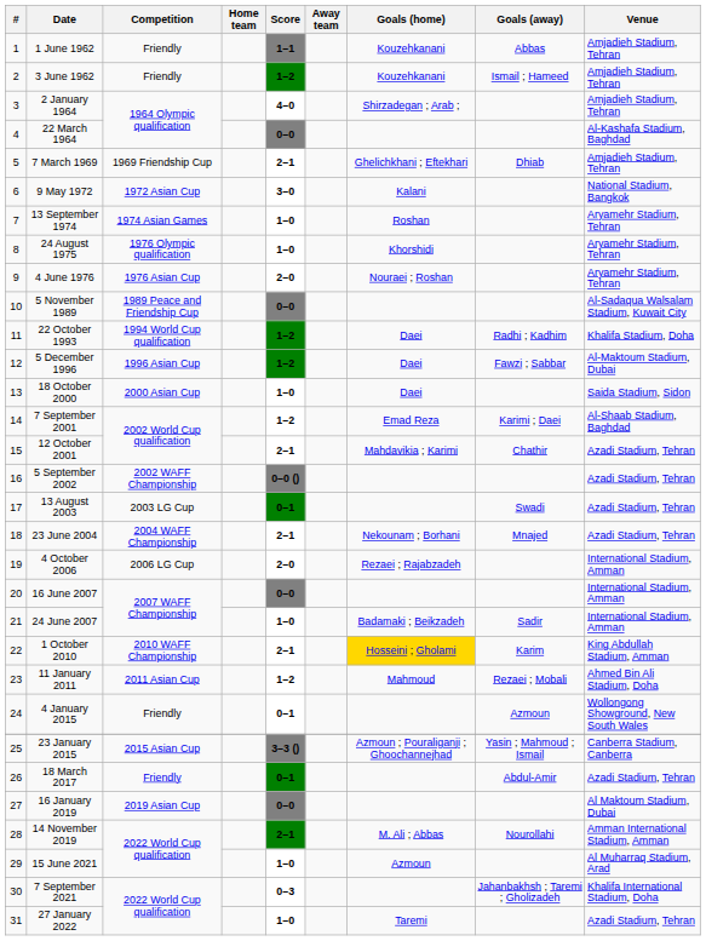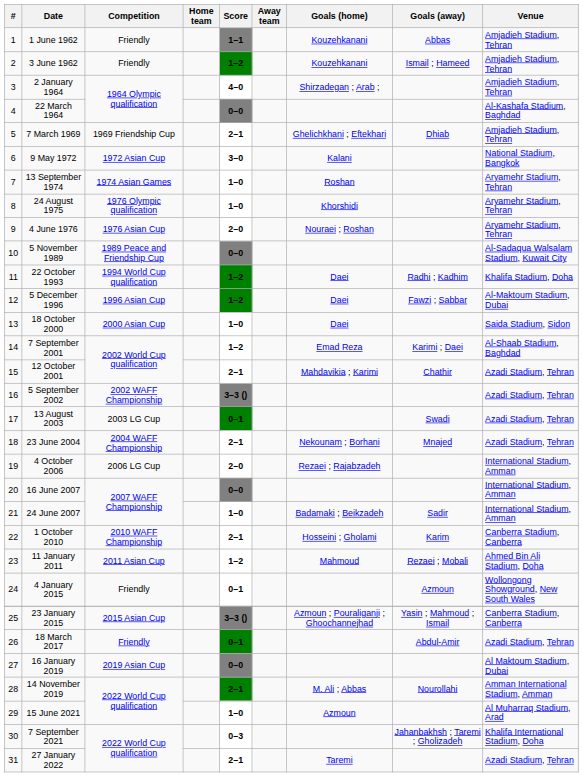 <table class="wikitable" style="width:100%; margin:0 left; font-size:85%">
 <tr>
 <th style="width:1%;">#</th>
 <th style="width:4%;">Date</th>
 <th style="width:10%;">Competition</th>
 <th style="width:2%;">Home team</th>
 <th style="width:1%;">Score</th>
 <th style="width:2%;">Away team</th>
 <th style="width:9%;">Goals (home)</th>
 <th style="width:9%;">Goals (away)</th>
 <th style="width:10%;">Venue</th>
 </tr>
 <tr style="text-align:center;">
 <td>1</td>
 <td>1 June 1962</td>
 <td>Friendly</td>
 <td align=right></td>
 <td bgcolor=grey align=center><strong><span>1–1</span></strong></td>
 <td align=left></td>
 <td><a href='#'>Kouzehkanani</a> </td>
 <td><a href='#'>Abbas</a> </td>
 <td align=left> <a href='#'>Amjadieh Stadium</a>, <a href='#'>Tehran</a></td>
 </tr>
 <tr style="text-align:center;">
 <td>2</td>
 <td>3 June 1962</td>
 <td>Friendly</td>
 <td align=right></td>
 <td bgcolor=#008000 align=center><strong><span>1–2</span></strong></td>
 <td align=left><strong></strong></td>
 <td><a href='#'>Kouzehkanani</a> </td>
 <td><a href='#'>Ismail</a> ; <a href='#'>Hameed</a> </td>
 <td align=left> <a href='#'>Amjadieh Stadium</a>, <a href='#'>Tehran</a></td>
 </tr>
 <tr style="text-align:center;">
 <td>3</td>
 <td>2 January 1964</td>
 <td rowspan="2"><a href='#'>1964 Olympic qualification</a></td>
 <td align=right><strong></strong></td>
 <td bgcolor=white align=center><strong><span>4–0</span></strong></td>
 <td align=left></td>
 <td><a href='#'>Shirzadegan</a> ; <a href='#'>Arab</a> ;</td>
 <td></td>
 <td align=left> <a href='#'>Amjadieh Stadium</a>, <a href='#'>Tehran</a></td>
 </tr>
 <tr style="text-align:center;">
 <td>4</td>
 <td>22 March 1964</td>
 <td align=right></td>
 <td bgcolor=#808080 align=center><strong><span>0–0</span></strong></td>
 <td align=left></td>
 <td></td>
 <td></td>
 <td align=left> <a href='#'>Al-Kashafa Stadium</a>, <a href='#'>Baghdad</a></td>
 </tr>
 <tr style="text-align:center;">
 <td>5</td>
 <td>7 March 1969</td>
 <td>1969 Friendship Cup</td>
 <td align=right><strong></strong></td>
 <td bgcolor=white align=center><strong><span>2–1</span></strong></td>
 <td align=left></td>
 <td><a href='#'>Ghelichkhani</a> ; <a href='#'>Eftekhari</a> </td>
 <td><a href='#'>Dhiab</a> </td>
 <td align=left> <a href='#'>Amjadieh Stadium</a>, <a href='#'>Tehran</a></td>
 </tr>
 <tr style="text-align:center;">
 <td>6</td>
 <td>9 May 1972</td>
 <td><a href='#'>1972 Asian Cup</a></td>
 <td align=right><strong></strong></td>
 <td bgcolor=white align=center><strong><span>3–0</span></strong></td>
 <td align=left></td>
 <td><a href='#'>Kalani</a> </td>
 <td></td>
 <td align=left> <a href='#'>National Stadium</a>, <a href='#'>Bangkok</a></td>
 </tr>
 <tr style="text-align:center;">
 <td>7</td>
 <td>13 September 1974</td>
 <td><a href='#'>1974 Asian Games</a></td>
 <td align=right><strong></strong></td>
 <td bgcolor=white align=center><strong><span>1–0</span></strong></td>
 <td align=left></td>
 <td><a href='#'>Roshan</a> </td>
 <td></td>
 <td align=left> <a href='#'>Aryamehr Stadium</a>, <a href='#'>Tehran</a></td>
 </tr>
 <tr style="text-align:center;">
 <td>8</td>
 <td>24 August 1975</td>
 <td><a href='#'>1976 Olympic qualification</a></td>
 <td align=right></td>
 <td bgcolor=white align=center><strong><span>1–0</span></strong></td>
 <td align=left></td>
 <td><a href='#'>Khorshidi</a> </td>
 <td></td>
 <td align=left> <a href='#'>Aryamehr Stadium</a>, <a href='#'>Tehran</a></td>
 </tr>
 <tr style="text-align:center;">
 <td>9</td>
 <td>4 June 1976</td>
 <td><a href='#'>1976 Asian Cup</a></td>
 <td align=right><strong></strong></td>
 <td bgcolor=white align=center><strong><span>2–0</span></strong></td>
 <td align=left></td>
 <td><a href='#'>Nouraei</a> ; <a href='#'>Roshan</a> </td>
 <td></td>
 <td align=left> <a href='#'>Aryamehr Stadium</a>, <a href='#'>Tehran</a></td>
 </tr>
 <tr style="text-align:center;">
 <td>10</td>
 <td>5 November 1989</td>
 <td><a href='#'>1989 Peace and Friendship Cup</a></td>
 <td align=right></td>
 <td bgcolor=grey align=center><strong><span>0–0</span></strong></td>
 <td align=left></td>
 <td></td>
 <td></td>
 <td align=left> <a href='#'>Al-Sadaqua Walsalam Stadium</a>, <a href='#'>Kuwait City</a></td>
 </tr>
 <tr style="text-align:center;">
 <td>11</td>
 <td>22 October 1993</td>
 <td><a href='#'>1994 World Cup qualification</a></td>
 <td align=right></td>
 <td bgcolor=#008000 align=center><strong><span>1–2</span></strong></td>
 <td align=left><strong></strong></td>
 <td><a href='#'>Daei</a> </td>
 <td><a href='#'>Radhi</a> ; <a href='#'>Kadhim</a> </td>
 <td align=left> <a href='#'>Khalifa Stadium</a>, <a href='#'>Doha</a></td>
 </tr>
 <tr style="text-align:center;">
 <td>12</td>
 <td>5 December 1996</td>
 <td><a href='#'>1996 Asian Cup</a></td>
 <td align=right></td>
 <td bgcolor=#008000 align=center><strong><span>1–2</span></strong></td>
 <td align=left><strong></strong></td>
 <td><a href='#'>Daei</a> </td>
 <td><a href='#'>Fawzi</a> ; <a href='#'>Sabbar</a> </td>
 <td align=left> <a href='#'>Al-Maktoum Stadium</a>, <a href='#'>Dubai</a></td>
 </tr>
 <tr style="text-align:center;">
 <td>13</td>
 <td>18 October 2000</td>
 <td><a href='#'>2000 Asian Cup</a></td>
 <td align=right><strong></strong></td>
 <td bgcolor=white align=center><strong><span>1–0</span></strong></td>
 <td align=left></td>
 <td><a href='#'>Daei</a> </td>
 <td></td>
 <td align=left> <a href='#'>Saida Stadium</a>, <a href='#'>Sidon</a></td>
 </tr>
 <tr style="text-align:center;">
 <td>14</td>
 <td>7 September 2001</td>
 <td rowspan="2"><a href='#'>2002 World Cup qualification</a></td>
 <td align=right></td>
 <td bgcolor=white align=center><strong><span>1–2</span></strong></td>
 <td align=left><strong></strong></td>
 <td><a href='#'>Emad Reza</a> </td>
 <td><a href='#'>Karimi</a> ; <a href='#'>Daei</a> </td>
 <td align=left> <a href='#'>Al-Shaab Stadium</a>, <a href='#'>Baghdad</a></td>
 </tr>
 <tr style="text-align:center;">
 <td>15</td>
 <td>12 October 2001</td>
 <td align="right"><strong></strong></td>
 <td bgcolor="white" align="center"><strong><span>2–1</span></strong></td>
 <td align="left"></td>
 <td><a href='#'>Mahdavikia</a> ; <a href='#'>Karimi</a> </td>
 <td><a href='#'>Chathir</a> </td>
 <td align="left"> <a href='#'>Azadi Stadium</a>, <a href='#'>Tehran</a></td>
 </tr>
 <tr style="text-align:center;">
 <td>16</td>
 <td>5 September 2002</td>
 <td><a href='#'>2002 WAFF Championship</a></td>
 <td align=right><strong></strong></td>
-<td bgcolor=grey align=center><strong><span>0–0 (<a href='#'></a>)</span></strong></td>
+<td bgcolor=grey align=center><strong><span>3–3 (<a href='#'></a>)</span></strong></td>
 <td align=left></td>
 <td></td>
 <td></td>
 <td align=left> <a href='#'>Azadi Stadium</a>, <a href='#'>Tehran</a></td>
 </tr>
 <tr style="text-align:center;">
 <td>17</td>
 <td>13 August 2003</td>
 <td>2003 LG Cup</td>
 <td align=right></td>
 <td bgcolor=#008000 align=center><strong><span>0–1</span></strong></td>
 <td align=left><strong></strong></td>
 <td></td>
 <td><a href='#'>Swadi</a> </td>
 <td align=left> <a href='#'>Azadi Stadium</a>, <a href='#'>Tehran</a></td>
 </tr>
 <tr style="text-align:center;">
 <td>18</td>
 <td>23 June 2004</td>
 <td><a href='#'>2004 WAFF Championship</a></td>
 <td align=right><strong></strong></td>
 <td bgcolor=white align=center><strong><span>2–1</span></strong></td>
 <td align=left></td>
 <td><a href='#'>Nekounam</a> ; <a href='#'>Borhani</a> </td>
 <td><a href='#'>Mnajed</a> </td>
 <td align=left> <a href='#'>Azadi Stadium</a>, <a href='#'>Tehran</a></td>
 </tr>
 <tr style="text-align:center;">
 <td>19</td>
 <td>4 October 2006</td>
 <td>2006 LG Cup</td>
 <td align=right><strong></strong></td>
 <td bgcolor=white align=center><strong><span>2–0</span></strong></td>
 <td align=left></td>
 <td><a href='#'>Rezaei</a> ; <a href='#'>Rajabzadeh</a> </td>
 <td></td>
 <td align=left> <a href='#'>International Stadium</a>, <a href='#'>Amman</a></td>
 </tr>
 <tr style="text-align:center;">
 <td>20</td>
 <td>16 June 2007</td>
 <td rowspan="2"><a href='#'>2007 WAFF Championship</a></td>
 <td align=right></td>
 <td bgcolor=grey align=center><strong><span>0–0</span></strong></td>
 <td align=left></td>
 <td></td>
 <td></td>
 <td align=left> <a href='#'>International Stadium</a>, <a href='#'>Amman</a></td>
 </tr>
 <tr style="text-align:center;">
 <td>21</td>
 <td>24 June 2007</td>
 <td align=right><strong></strong></td>
 <td bgcolor=white align=center><strong><span>1–0</span></strong></td>
 <td align=left></td>
 <td><a href='#'>Badamaki</a> ; <a href='#'>Beikzadeh</a> </td>
 <td><a href='#'>Sadir</a> </td>
 <td align=left> <a href='#'>International Stadium</a>, <a href='#'>Amman</a></td>
 </tr>
 <tr style="text-align:center;">
 <td>22</td>
 <td>1 October 2010</td>
 <td><a href='#'>2010 WAFF Championship</a></td>
 <td align=right><strong></strong></td>
 <td bgcolor=white align=center><strong><span>2–1</span></strong></td>
 <td align=left></td>
-<td style="background: gold;"><a href='#'>Hosseini</a> ; <a href='#'>Gholami</a> </td>
+<td><a href='#'>Hosseini</a> ; <a href='#'>Gholami</a> </td>
 <td><a href='#'>Karim</a> </td>
-<td align=left> <a href='#'>King Abdullah Stadium</a>, <a href='#'>Amman</a></td>
+<td align=left> <a href='#'>Canberra Stadium</a>, <a href='#'>Canberra</a></td>
 </tr>
 <tr style="text-align:center;">
 <td>23</td>
 <td>11 January 2011</td>
 <td><a href='#'>2011 Asian Cup</a></td>
 <td align=right></td>
 <td bgcolor=white align=center><strong><span>1–2</span></strong></td>
 <td align=left><strong></strong></td>
 <td><a href='#'>Mahmoud</a> </td>
 <td><a href='#'>Rezaei</a> ; <a href='#'>Mobali</a> </td>
 <td align=left> <a href='#'>Ahmed Bin Ali Stadium</a>, <a href='#'>Doha</a></td>
 </tr>
 <tr style="text-align:center;">
 <td>24</td>
 <td>4 January 2015</td>
 <td>Friendly </td>
 <td align=right></td>
 <td bgcolor=white align=center><strong><span>0–1</span></strong></td>
 <td align=left><strong></strong></td>
 <td></td>
 <td><a href='#'>Azmoun</a> </td>
 <td align=left> <a href='#'>Wollongong Showground</a>, <a href='#'>New South Wales</a></td>
 </tr>
 <tr style="text-align:center;">
 </tr>
 <tr style="text-align:center;">
 <td>25</td>
 <td>23 January 2015</td>
 <td><a href='#'>2015 Asian Cup</a></td>
 <td align=right></td>
 <td bgcolor=grey align=center><strong><span>3–3 (<a href='#'></a>)</span></strong></td>
 <td align=left><strong></strong></td>
 <td><a href='#'>Azmoun</a> ; <a href='#'>Pouraliganji</a> ; <a href='#'>Ghoochannejhad</a> </td>
 <td><a href='#'>Yasin</a> ; <a href='#'>Mahmoud</a> ; <a href='#'>Ismail</a> </td>
 <td align=left> <a href='#'>Canberra Stadium</a>, <a href='#'>Canberra</a></td>
 </tr>
 <tr style="text-align:center;">
 <td>26</td>
 <td>18 March 2017</td>
 <td><a href='#'>Friendly</a></td>
 <td align=right></td>
 <td bgcolor=#008000 align=center><strong><span>0–1</span></strong></td>
 <td align=left><strong></strong></td>
 <td></td>
 <td><a href='#'>Abdul-Amir</a> </td>
 <td align=left> <a href='#'>Azadi Stadium</a>, <a href='#'>Tehran</a></td>
 </tr>
 <tr style="text-align:center;">
 <td>27</td>
 <td>16 January 2019</td>
 <td><a href='#'>2019 Asian Cup</a></td>
 <td align=right></td>
 <td bgcolor=grey align=center><strong><span>0–0</span></strong></td>
 <td align=left></td>
 <td></td>
 <td></td>
 <td align=left> <a href='#'>Al Maktoum Stadium</a>, <a href='#'>Dubai</a></td>
 </tr>
 <tr style="text-align:center;">
 <td>28</td>
 <td>14 November 2019</td>
 <td rowspan="2"><a href='#'>2022 World Cup qualification</a></td>
 <td align=right><strong></strong></td>
 <td bgcolor=#008000 align=center><strong><span>2–1</span></strong></td>
 <td align=left></td>
 <td><a href='#'>M. Ali</a> ; <a href='#'>Abbas</a> </td>
 <td><a href='#'>Nourollahi</a> </td>
 <td align=left> <a href='#'>Amman International Stadium</a>, <a href='#'>Amman</a></td>
 </tr>
 <tr style="text-align:center;">
 <td>29</td>
 <td>15 June 2021</td>
 <td align="right"><strong></strong></td>
 <td bgcolor=white align=center><strong><span>1–0</span></strong></td>
 <td align="left"></td>
 <td><a href='#'>Azmoun</a> </td>
 <td></td>
 <td align="left"> <a href='#'>Al Muharraq Stadium</a>, <a href='#'>Arad</a></td>
 </tr>
 <tr style="text-align:center;">
 <td>30</td>
 <td>7 September 2021</td>
 <td rowspan="2"><a href='#'>2022 World Cup qualification</a></td>
 <td align="right"></td>
 <td bgcolor=white align=center><strong><span>0–3</span></strong></td>
 <td align="left"><strong></strong></td>
 <td></td>
 <td><a href='#'>Jahanbakhsh</a> ; <a href='#'>Taremi</a> ; <a href='#'>Gholizadeh</a> </td>
 <td align="left"> <a href='#'>Khalifa International Stadium</a>, <a href='#'>Doha</a></td>
 </tr>
 <tr style="text-align:center;">
 <td>31</td>
 <td>27 January 2022</td>
 <td align="right"><strong></strong></td>
-<td bgcolor=white align=center><strong><span>1–0</span></strong></td>
+<td bgcolor=white align=center><strong><span>2–1</span></strong></td>
 <td align="left"></td>
 <td><a href='#'>Taremi</a> </td>
 <td></td>
 <td align="left"> <a href='#'>Azadi Stadium</a>, <a href='#'>Tehran</a></td>
 </tr>
 </table>
